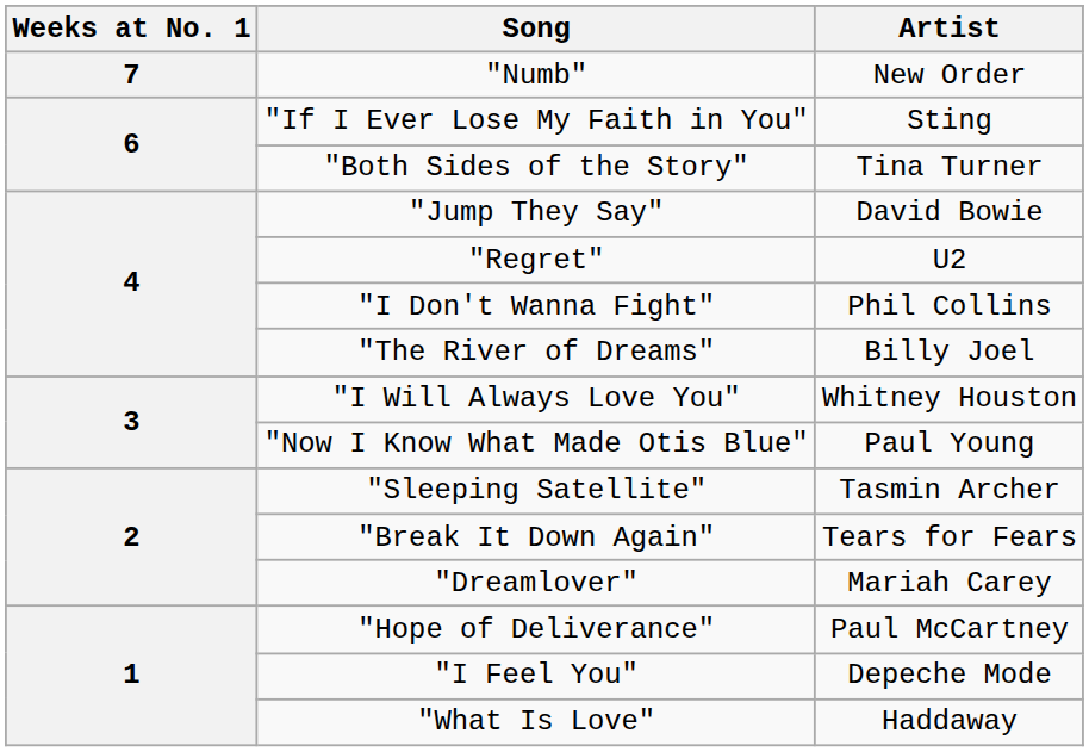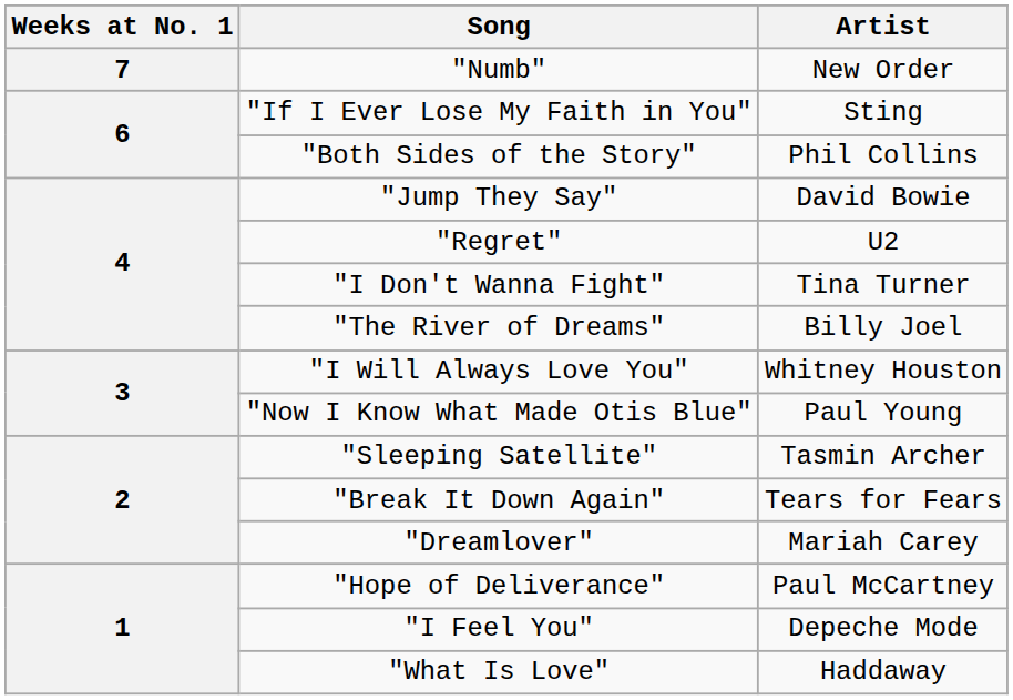 <table class="wikitable plainrowheaders" style="text-align:center;">
 <tr>
 <th>Weeks at No. 1</th>
 <th>Song</th>
 <th>Artist</th>
 </tr>
 <tr>
 <th>7</th>
 <td>"Numb"</td>
 <td>New Order</td>
 </tr>
 <tr>
 <th rowspan=2>6</th>
 <td>"If I Ever Lose My Faith in You"</td>
 <td>Sting</td>
 </tr>
 <tr>
 <td>"Both Sides of the Story"</td>
-<td>Tina Turner</td>
+<td>Phil Collins</td>
 </tr>
 <tr>
 <th rowspan=4>4</th>
 <td>"Jump They Say"</td>
 <td>David Bowie</td>
 </tr>
 <tr>
 <td>"Regret"</td>
 <td>U2</td>
 </tr>
 <tr>
 <td>"I Don't Wanna Fight"</td>
-<td>Phil Collins</td>
+<td>Tina Turner</td>
 </tr>
 <tr>
 <td>"The River of Dreams"</td>
 <td>Billy Joel</td>
 </tr>
 <tr>
 <th rowspan=2>3</th>
 <td>"I Will Always Love You"</td>
 <td>Whitney Houston</td>
 </tr>
 <tr>
 <td>"Now I Know What Made Otis Blue"</td>
 <td>Paul Young</td>
 </tr>
 <tr>
 <th rowspan=3>2</th>
 <td>"Sleeping Satellite"</td>
 <td>Tasmin Archer</td>
 </tr>
 <tr>
 <td>"Break It Down Again"</td>
 <td>Tears for Fears</td>
 </tr>
 <tr>
 <td>"Dreamlover"</td>
 <td>Mariah Carey</td>
 </tr>
 <tr>
 <th rowspan=3>1</th>
 <td>"Hope of Deliverance"</td>
 <td>Paul McCartney</td>
 </tr>
 <tr>
 <td>"I Feel You"</td>
 <td>Depeche Mode</td>
 </tr>
 <tr>
 <td>"What Is Love"</td>
 <td>Haddaway</td>
 </tr>
 </table>
